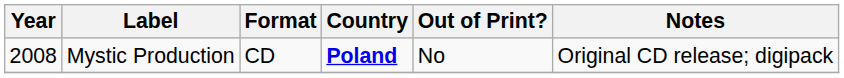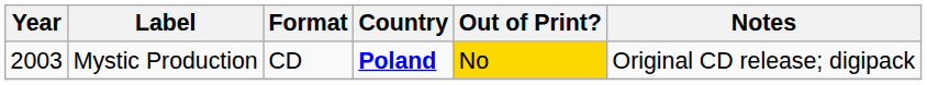 <table class="wikitable">
 <tr>
 <th>Year</th>
 <th>Label</th>
 <th>Format</th>
 <th>Country</th>
 <th>Out of Print?</th>
 <th>Notes</th>
 </tr>
 <tr>
-<td>2008</td>
+<td>2003</td>
 <td>Mystic Production</td>
 <td>CD</td>
 <td><strong><a href='#'>Poland</a></strong></td>
-<td>No</td>
+<td style="background: gold;">No</td>
 <td>Original CD release; digipack</td>
 </tr>
 <tr>
 </tr>
 </table>
